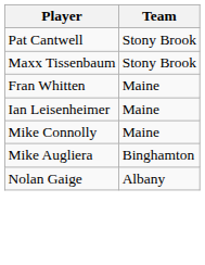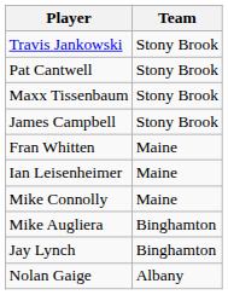 <table class=wikitable>
 <tr>
 <th>Player</th>
 <th>Team</th>
+</tr>
+<tr>
+<td><a href='#'>Travis Jankowski</a></td>
+<td>Stony Brook</td>
 </tr>
 <tr>
 <td>Pat Cantwell</td>
 <td>Stony Brook</td>
 </tr>
 <tr>
 <td>Maxx Tissenbaum</td>
+<td>Stony Brook</td>
+</tr>
+<tr>
+<td>James Campbell</td>
 <td>Stony Brook</td>
 </tr>
 <tr>
 <td>Fran Whitten</td>
 <td>Maine</td>
 </tr>
 <tr>
 <td>Ian Leisenheimer</td>
 <td>Maine</td>
 </tr>
 <tr>
 <td>Mike Connolly</td>
 <td>Maine</td>
 </tr>
 <tr>
 <td>Mike Augliera</td>
 <td>Binghamton</td>
 </tr>
 <tr>
+<td>Jay Lynch</td>
+<td>Binghamton</td>
+</tr>
+<tr>
 <td>Nolan Gaige</td>
 <td>Albany</td>
 </tr>
 </table>
